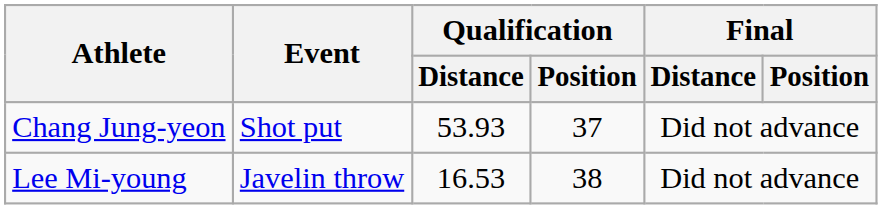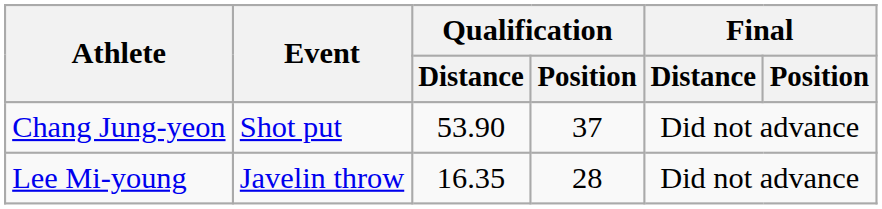 <table class=wikitable style="font-size:90%">
 <tr>
 <th rowspan="2">Athlete</th>
 <th rowspan="2">Event</th>
 <th colspan="2">Qualification</th>
 <th colspan="2">Final</th>
 </tr>
 <tr style="font-size:95%">
 <th>Distance</th>
 <th>Position</th>
 <th>Distance</th>
 <th>Position</th>
 </tr>
 <tr align=center>
 <td align=left><a href='#'>Chang Jung-yeon</a></td>
 <td align=left><a href='#'>Shot put</a></td>
-<td>53.93</td>
+<td>53.90</td>
 <td>37</td>
 <td colspan=2>Did not advance</td>
 </tr>
 <tr align=center>
 <td align=left><a href='#'>Lee Mi-young</a></td>
 <td align=left><a href='#'>Javelin throw</a></td>
-<td>16.53</td>
-<td>38</td>
+<td>16.35</td>
+<td>28</td>
 <td colspan=2>Did not advance</td>
 </tr>
 </table>
